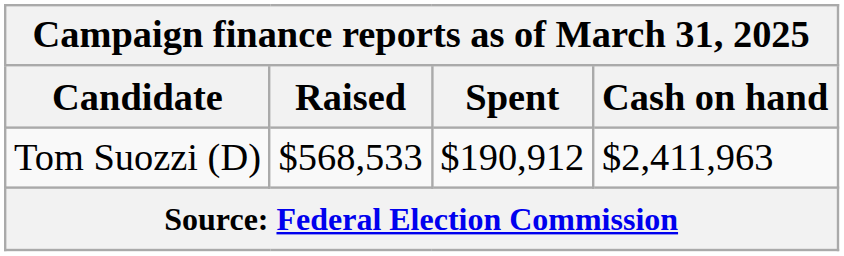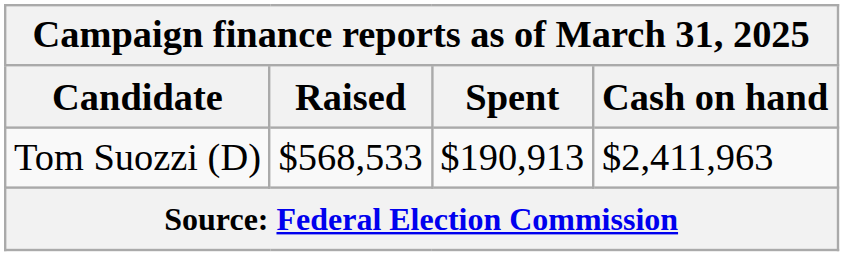 <table class="wikitable sortable">
 <tr>
 <th colspan=4>Campaign finance reports as of March 31, 2025</th>
 </tr>
 <tr style="text-align:center;">
 <th>Candidate</th>
 <th>Raised</th>
 <th>Spent</th>
 <th>Cash on hand</th>
 </tr>
 <tr>
 <td>Tom Suozzi (D)</td>
 <td>$568,533</td>
-<td>$190,912</td>
+<td>$190,913</td>
 <td>$2,411,963</td>
 </tr>
 <tr>
 <th colspan="4"><small>Source: <a href='#'>Federal Election Commission</a></small></th>
 </tr>
 </table>
